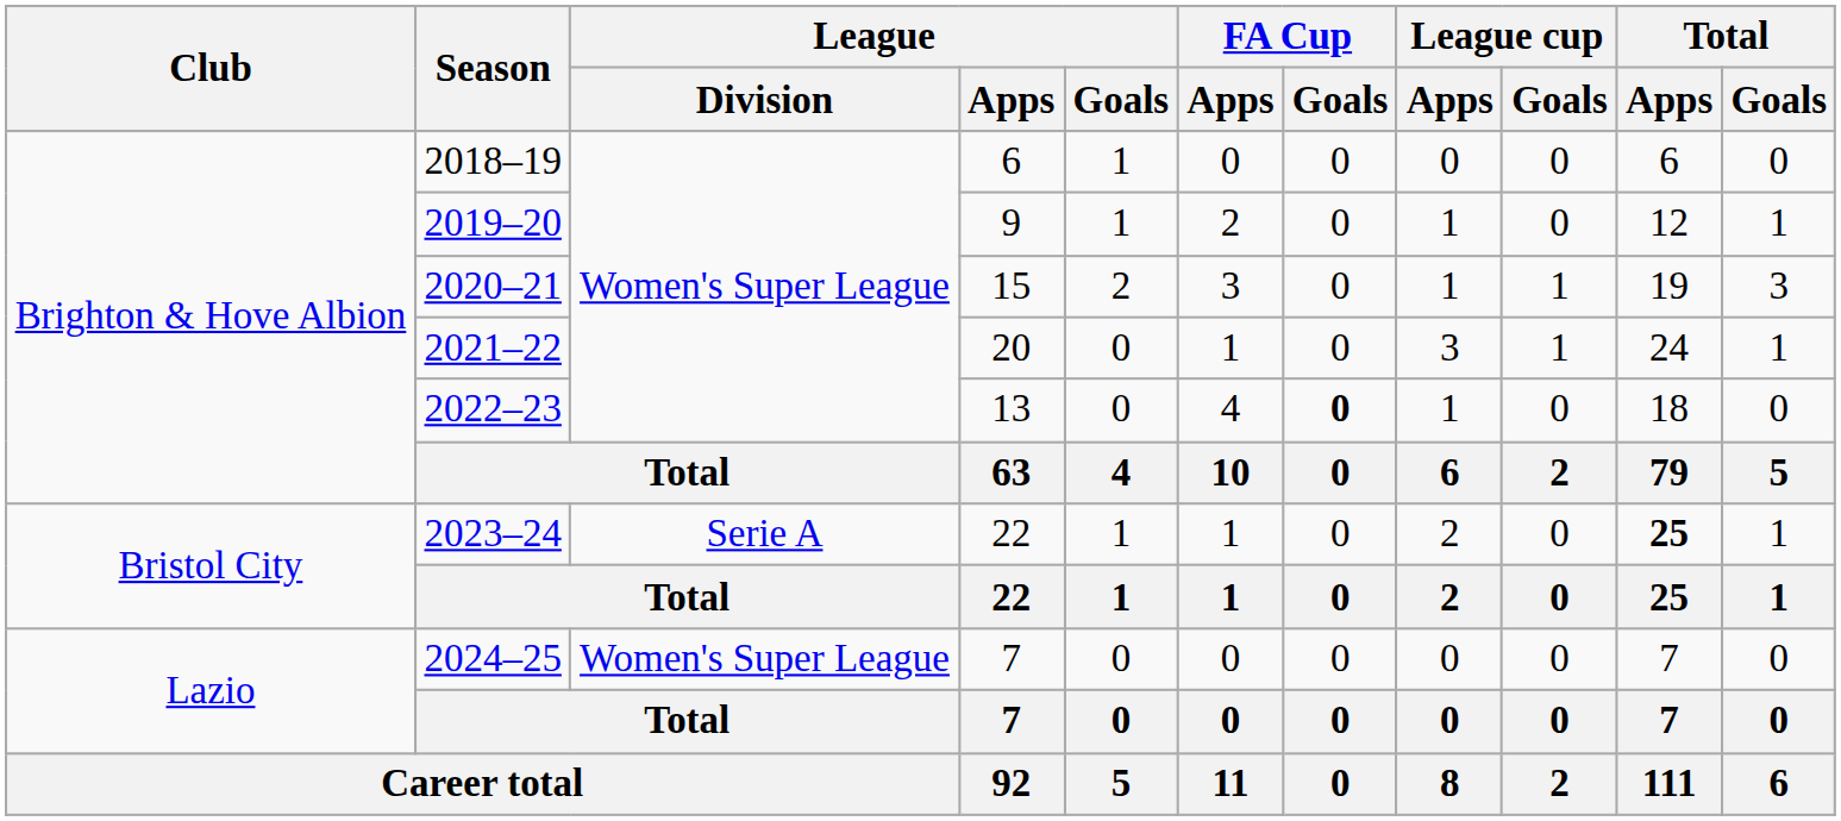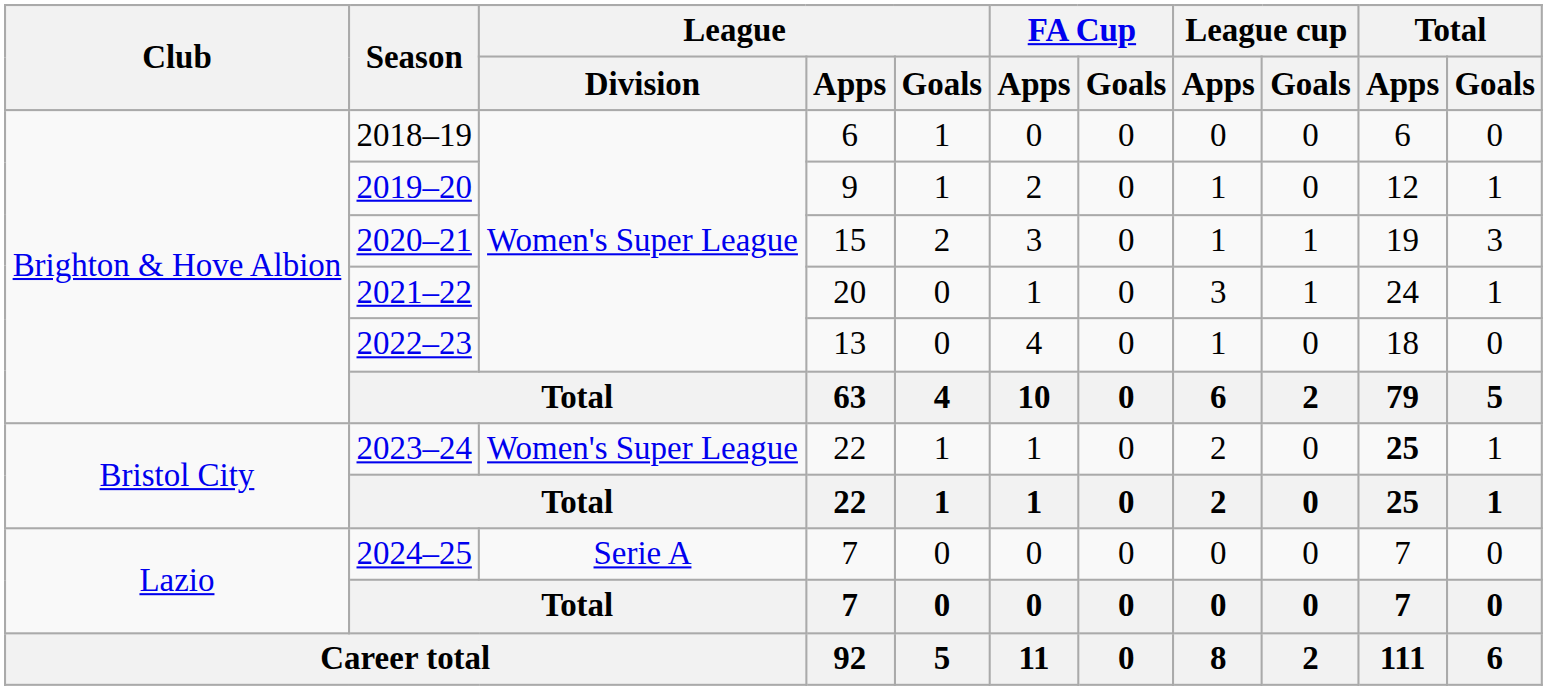 <table class="wikitable" style="text-align:center">
 <tr>
 <th rowspan="2">Club</th>
 <th rowspan="2">Season</th>
 <th colspan="3">League</th>
 <th colspan="2"><a href='#'>FA Cup</a></th>
 <th colspan="2">League cup</th>
 <th colspan="2">Total</th>
 </tr>
 <tr>
 <th>Division</th>
 <th>Apps</th>
 <th>Goals</th>
 <th>Apps</th>
 <th>Goals</th>
 <th>Apps</th>
 <th>Goals</th>
 <th>Apps</th>
 <th>Goals</th>
 </tr>
 <tr>
 <td rowspan="6"><a href='#'>Brighton & Hove Albion</a></td>
 <td>2018–19</td>
 <td rowspan="5"><a href='#'>Women's Super League</a></td>
 <td>6</td>
 <td>1</td>
 <td>0</td>
 <td>0</td>
 <td>0</td>
 <td>0</td>
 <td>6</td>
 <td>0</td>
 </tr>
 <tr>
 <td><a href='#'>2019–20</a></td>
 <td>9</td>
 <td>1</td>
 <td>2</td>
 <td>0</td>
 <td>1</td>
 <td>0</td>
 <td>12</td>
 <td>1</td>
 </tr>
 <tr>
 <td><a href='#'>2020–21</a></td>
 <td>15</td>
 <td>2</td>
 <td>3</td>
 <td>0</td>
 <td>1</td>
 <td>1</td>
 <td>19</td>
 <td>3</td>
 </tr>
 <tr>
 <td><a href='#'>2021–22</a></td>
 <td>20</td>
 <td>0</td>
 <td>1</td>
 <td>0</td>
 <td>3</td>
 <td>1</td>
 <td>24</td>
 <td>1</td>
 </tr>
 <tr>
 <td><a href='#'>2022–23</a></td>
 <td>13</td>
 <td>0</td>
 <td>4</td>
-<td><strong>0</strong></td>
+<td>0</td>
 <td>1</td>
 <td>0</td>
 <td>18</td>
 <td>0</td>
 </tr>
 <tr>
 <th colspan="2">Total</th>
 <th>63</th>
 <th>4</th>
 <th>10</th>
 <th>0</th>
 <th>6</th>
 <th>2</th>
 <th>79</th>
 <th>5</th>
 </tr>
 <tr>
 <td rowspan="2"><a href='#'>Bristol City</a></td>
 <td><a href='#'>2023–24</a></td>
-<td><a href='#'>Serie A</a></td>
+<td><a href='#'>Women's Super League</a></td>
 <td>22</td>
 <td>1</td>
 <td>1</td>
 <td>0</td>
 <td>2</td>
 <td>0</td>
 <td><strong>25</strong></td>
 <td>1</td>
 </tr>
 <tr>
 <th colspan="2">Total</th>
 <th>22</th>
 <th>1</th>
 <th>1</th>
 <th>0</th>
 <th>2</th>
 <th>0</th>
 <th>25</th>
 <th>1</th>
 </tr>
 <tr>
 <td rowspan="2"><a href='#'>Lazio</a></td>
 <td><a href='#'>2024–25</a></td>
-<td><a href='#'>Women's Super League</a></td>
+<td><a href='#'>Serie A</a></td>
 <td>7</td>
 <td>0</td>
 <td>0</td>
 <td>0</td>
 <td>0</td>
 <td>0</td>
 <td>7</td>
 <td>0</td>
 </tr>
 <tr>
 <th colspan="2">Total</th>
 <th>7</th>
 <th>0</th>
 <th>0</th>
 <th>0</th>
 <th>0</th>
 <th>0</th>
 <th>7</th>
 <th>0</th>
 </tr>
 <tr>
 <th colspan="3">Career total</th>
 <th>92</th>
 <th>5</th>
 <th>11</th>
 <th>0</th>
 <th>8</th>
 <th>2</th>
 <th>111</th>
 <th>6</th>
 </tr>
 </table>
